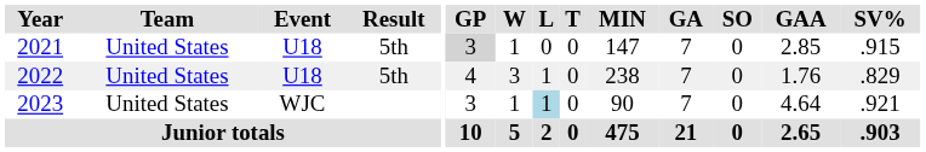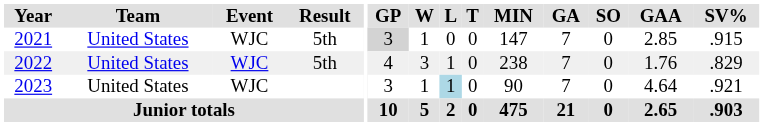 <table border="0" cellpadding="1" cellspacing="0" ID="Table3" style="text-align:center; width:40em">
 <tr bgcolor="#e0e0e0">
 <th>Year</th>
 <th>Team</th>
 <th>Event</th>
 <th>Result</th>
 <th rowspan="99" bgcolor="#ffffff"></th>
 <th>GP</th>
 <th>W</th>
 <th>L</th>
 <th>T</th>
 <th>MIN</th>
 <th>GA</th>
 <th>SO</th>
 <th>GAA</th>
 <th>SV%</th>
 </tr>
 <tr>
 <td><a href='#'>2021</a></td>
 <td><a href='#'>United States</a></td>
-<td><a href='#'>U18</a></td>
+<td>WJC</td>
 <td>5th</td>
 <td style="background: lightgrey;">3</td>
 <td>1</td>
 <td>0</td>
 <td>0</td>
 <td>147</td>
 <td>7</td>
 <td>0</td>
 <td>2.85</td>
 <td>.915</td>
 </tr>
 <tr bgcolor="#f0f0f0">
 <td><a href='#'>2022</a></td>
 <td><a href='#'>United States</a></td>
-<td><a href='#'>U18</a></td>
+<td><a href='#'>WJC</a></td>
 <td>5th</td>
 <td>4</td>
 <td>3</td>
 <td>1</td>
 <td>0</td>
 <td>238</td>
 <td>7</td>
 <td>0</td>
 <td>1.76</td>
 <td>.829</td>
 </tr>
 <tr>
 <td><a href='#'>2023</a></td>
 <td>United States</td>
 <td>WJC</td>
 <td></td>
 <td>3</td>
 <td>1</td>
 <td style="background: lightblue;">1</td>
 <td>0</td>
 <td>90</td>
 <td>7</td>
 <td>0</td>
 <td>4.64</td>
 <td>.921</td>
 </tr>
 <tr bgcolor="#e0e0e0">
 <th colspan="4">Junior totals</th>
 <th>10</th>
 <th>5</th>
 <th>2</th>
 <th>0</th>
 <th>475</th>
 <th>21</th>
 <th>0</th>
 <th>2.65</th>
 <th>.903</th>
 </tr>
 </table>
